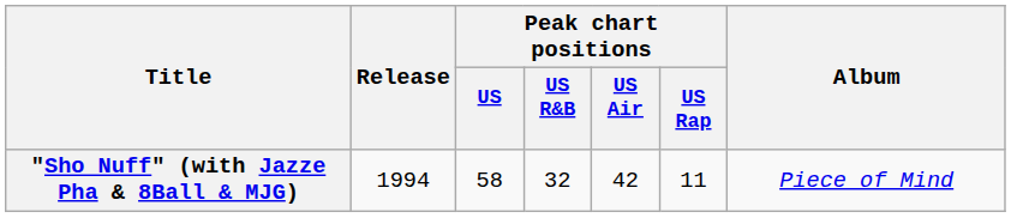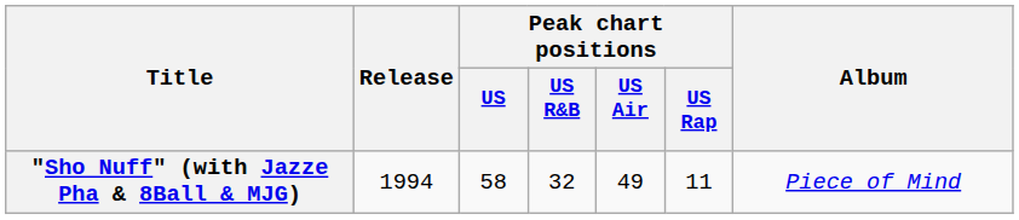 <table class="wikitable plainrowheaders" style="text-align:center;">
 <tr>
 <th scope="col" rowspan="2" style="width:15em;">Title</th>
 <th scope="col" rowspan="2" style="width:0.5em;">Release</th>
 <th colspan="4" scope="col">Peak chart positions</th>
 <th scope="col" rowspan="2" style="width:12em;">Album</th>
 </tr>
 <tr>
 <th scope="col" style="width:2.9em;font-size:90%;"><a href='#'>US</a><br><br></th>
 <th scope="col" style="width:2.9em;font-size:90%;"><a href='#'>US<br>R&B</a><br><br></th>
 <th scope="col" style="width:2.9em;font-size:90%;"><a href='#'>US<br>Air</a><br><br></th>
 <th scope="col" style="width:2.9em;font-size:90%;"><a href='#'>US<br>Rap</a><br></th>
 </tr>
 <tr>
 <th scope="row">"<a href='#'>Sho Nuff</a>" <span>(with <a href='#'>Jazze Pha</a> & <a href='#'>8Ball & MJG</a>)</span></th>
 <td>1994</td>
 <td>58</td>
 <td>32</td>
-<td>42</td>
+<td>49</td>
 <td>11</td>
 <td><em><a href='#'>Piece of Mind</a></em></td>
 </tr>
 </table>
